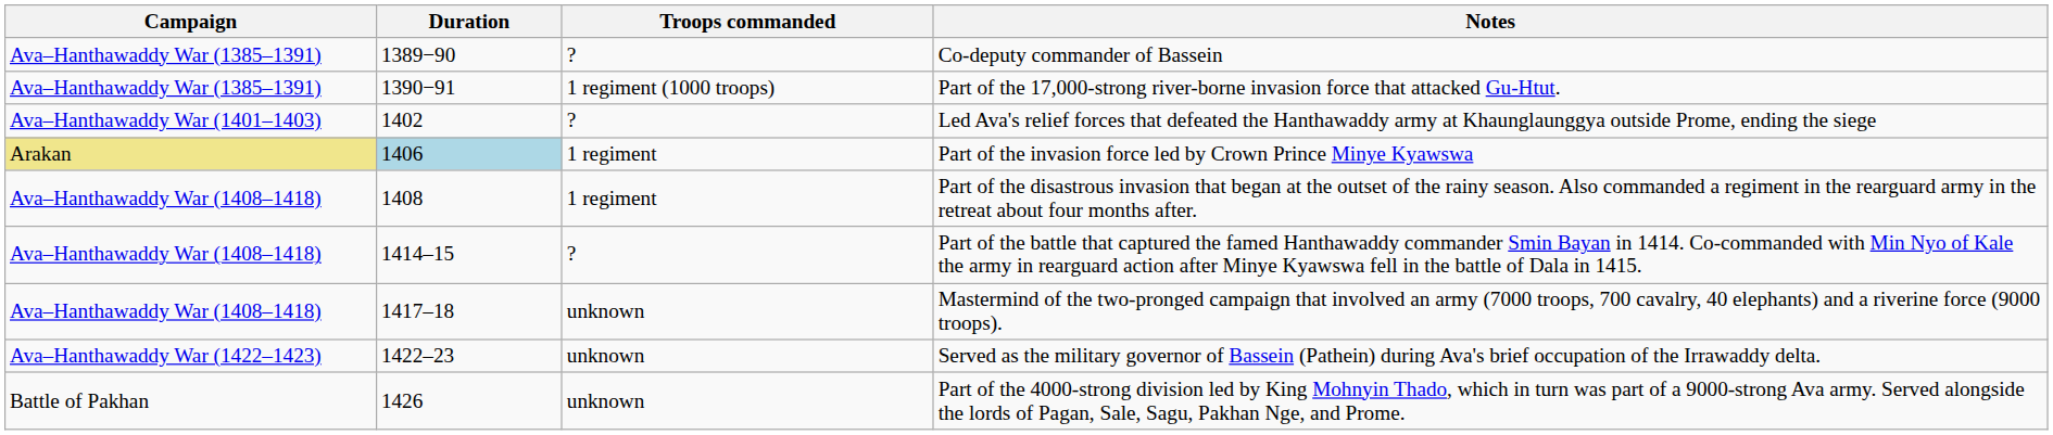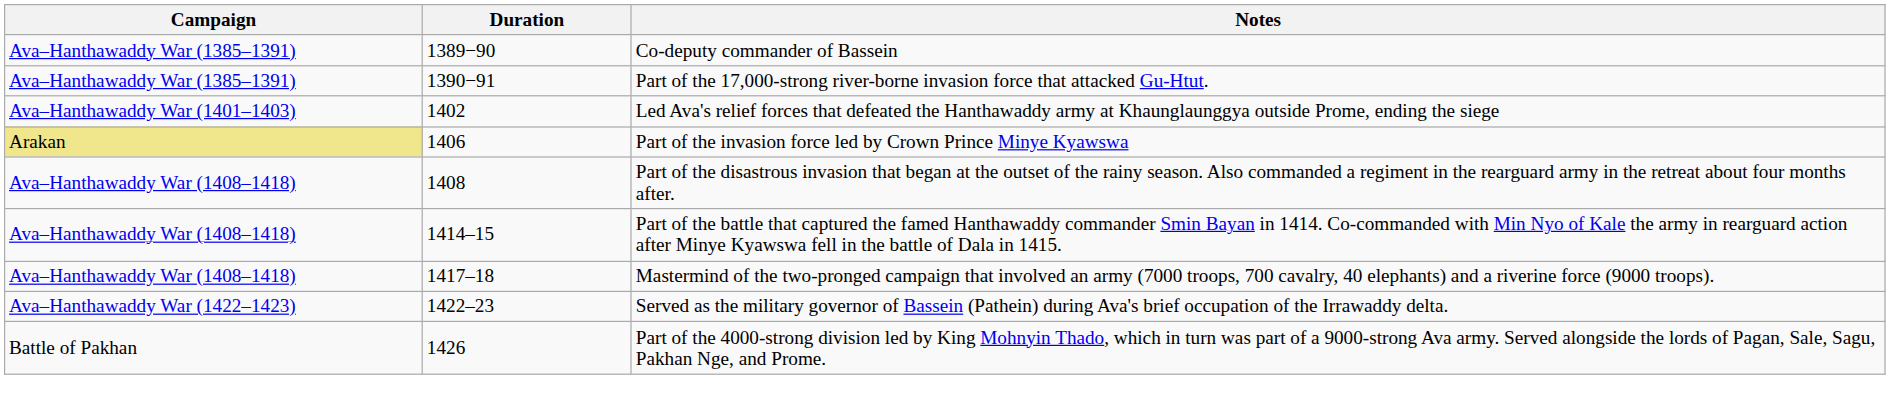 <table class="wikitable" border="1">
 <tr>
 <th width=10%>Campaign</th>
 <th width=5%>Duration</th>
-<th width=10%>Troops commanded</th>
 <th width=30%>Notes</th>
 </tr>
 <tr>
 <td><a href='#'>Ava–Hanthawaddy War (1385–1391)</a></td>
 <td>1389−90</td>
-<td>?</td>
 <td>Co-deputy commander of Bassein</td>
 </tr>
 <tr>
 <td><a href='#'>Ava–Hanthawaddy War (1385–1391)</a></td>
 <td>1390−91</td>
-<td>1 regiment  (1000 troops)</td>
 <td>Part of the 17,000-strong river-borne invasion force that attacked <a href='#'>Gu-Htut</a>.</td>
 </tr>
 <tr>
 <td><a href='#'>Ava–Hanthawaddy War (1401–1403)</a></td>
 <td>1402</td>
-<td>?</td>
 <td>Led Ava's relief forces that defeated the Hanthawaddy army at Khaunglaunggya outside Prome, ending the siege</td>
 </tr>
 <tr>
 <td style="background: khaki;">Arakan</td>
-<td style="background: lightblue;">1406</td>
-<td>1 regiment</td>
+<td>1406</td>
 <td>Part of the invasion force led by Crown Prince <a href='#'>Minye Kyawswa</a></td>
 </tr>
 <tr>
 <td><a href='#'>Ava–Hanthawaddy War (1408–1418)</a></td>
 <td>1408</td>
-<td>1 regiment</td>
 <td>Part of the disastrous invasion that began at the outset of the rainy season. Also commanded a regiment in the rearguard army in the retreat about four months after.</td>
 </tr>
 <tr>
 <td><a href='#'>Ava–Hanthawaddy War (1408–1418)</a></td>
 <td>1414–15</td>
-<td>?</td>
 <td>Part of the battle that captured the famed Hanthawaddy commander <a href='#'>Smin Bayan</a> in 1414. Co-commanded with <a href='#'>Min Nyo of Kale</a> the army in rearguard action after Minye Kyawswa fell in the battle of Dala in 1415.</td>
 </tr>
 <tr>
 <td><a href='#'>Ava–Hanthawaddy War (1408–1418)</a></td>
 <td>1417–18</td>
-<td>unknown</td>
 <td>Mastermind of the two-pronged campaign that involved an army (7000 troops, 700 cavalry, 40 elephants) and a riverine force (9000 troops).</td>
 </tr>
 <tr>
 <td><a href='#'>Ava–Hanthawaddy War (1422–1423)</a></td>
 <td>1422–23</td>
-<td>unknown</td>
 <td>Served as the military governor of <a href='#'>Bassein</a> (Pathein) during Ava's brief occupation of the Irrawaddy delta.</td>
 </tr>
 <tr>
 <td>Battle of Pakhan</td>
 <td>1426</td>
-<td>unknown</td>
 <td>Part of the 4000-strong division led by King <a href='#'>Mohnyin Thado</a>, which in turn was part of a 9000-strong Ava army. Served alongside the lords of Pagan, Sale, Sagu, Pakhan Nge, and Prome.</td>
 </tr>
 </table>
